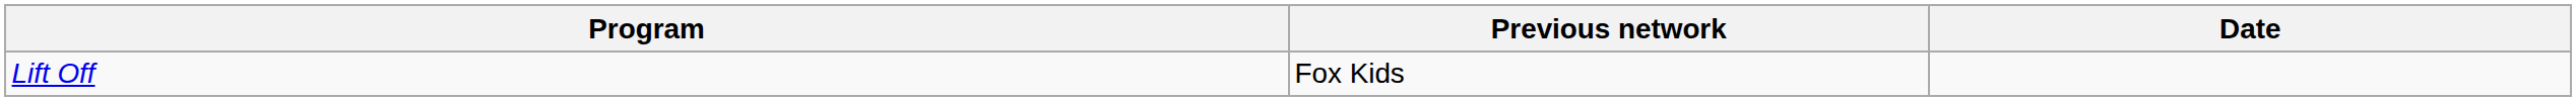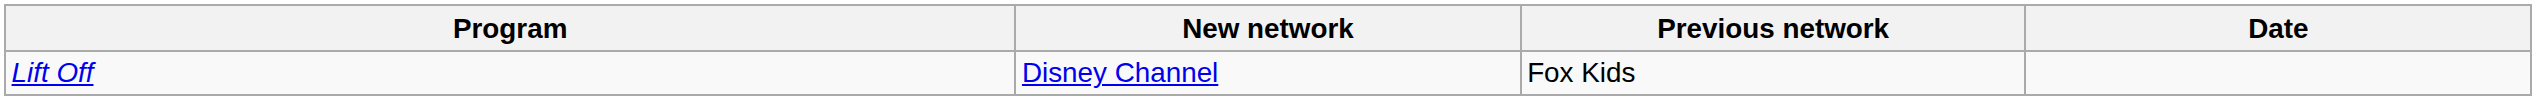 <table class="wikitable sortable" width="100%" style="font-size:87%;">
 <tr bgcolor="#efefef">
 <th width=40%>Program</th>
+<th width=20%>New network</th>
 <th width=20%>Previous network</th>
 <th width=20%>Date</th>
 </tr>
 <tr>
 <td><em><a href='#'>Lift Off</a></em></td>
+<td><a href='#'>Disney Channel</a></td>
 <td>Fox Kids</td>
 <td></td>
 </tr>
 </table>
